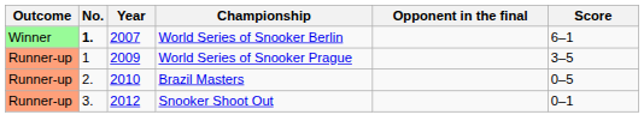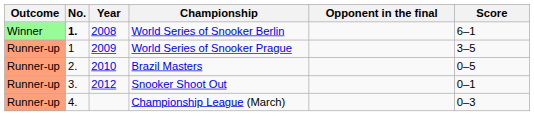 <table class="sortable wikitable">
 <tr>
 <th width="80">Outcome</th>
 <th width="20">No.</th>
 <th width="50">Year</th>
 <th width="250">Championship</th>
 <th width="200">Opponent in the final</th>
 <th width="100">Score</th>
 </tr>
 <tr>
 <td style="background:#98FB98">Winner</td>
 <td><strong>1.</strong></td>
-<td><a href='#'>2007</a></td>
+<td><a href='#'>2008</a></td>
 <td><a href='#'>World Series of Snooker Berlin</a></td>
 <td> </td>
 <td>6–1</td>
 </tr>
 <tr>
 <td style="background:#ffa07a;">Runner-up</td>
 <td>1</td>
 <td><a href='#'>2009</a></td>
 <td><a href='#'>World Series of Snooker Prague</a></td>
 <td> </td>
 <td>3–5</td>
 </tr>
 <tr>
 <td style="background:#ffa07a;">Runner-up</td>
 <td>2.</td>
 <td><a href='#'>2010</a></td>
 <td><a href='#'>Brazil Masters</a></td>
 <td> </td>
 <td>0–5</td>
 </tr>
 <tr>
 <td style="background:#ffa07a;">Runner-up</td>
 <td>3.</td>
 <td><a href='#'>2012</a></td>
 <td><a href='#'>Snooker Shoot Out</a></td>
 <td> </td>
 <td>0–1</td>
 </tr>
+<tr>
+<td style="background:#ffa07a;">Runner-up</td>
+<td>4.</td>
+<td></td>
+<td><a href='#'>Championship League</a> (March)</td>
+<td> </td>
+<td>0–3</td>
+</tr>
 </table>
